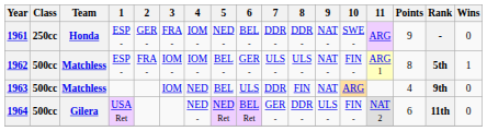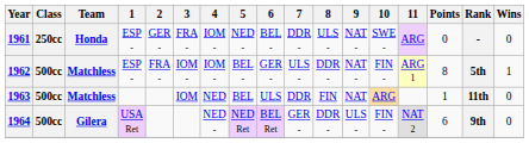 <table class="wikitable" style="text-align:center; font-size:95%">
 <tr>
 <th>Year</th>
 <th>Class</th>
 <th>Team</th>
 <th>1</th>
 <th>2</th>
 <th>3</th>
 <th>4</th>
 <th>5</th>
 <th>6</th>
 <th>7</th>
 <th>8</th>
 <th>9</th>
 <th>10</th>
 <th>11</th>
 <th>Points</th>
 <th>Rank</th>
 <th>Wins</th>
 </tr>
 <tr>
 <th><a href='#'>1961</a></th>
 <th>250cc</th>
 <th><a href='#'>Honda</a></th>
 <td><a href='#'>ESP</a><br><small>-</small></td>
 <td><a href='#'>GER</a><br><small>-</small></td>
 <td><a href='#'>FRA</a><br><small>-</small></td>
 <td><a href='#'>IOM</a><br><small>-</small></td>
 <td><a href='#'>NED</a><br><small>-</small></td>
 <td><a href='#'>BEL</a><br><small>-</small></td>
 <td><a href='#'>DDR</a><br><small>-</small></td>
-<td><a href='#'>DDR</a><br><small>-</small></td>
+<td><a href='#'>ULS</a><br><small>-</small></td>
 <td><a href='#'>NAT</a><br><small>-</small></td>
 <td><a href='#'>SWE</a><br><small>-</small></td>
 <td style="background:#EFCFFF;"><a href='#'>ARG</a><br></td>
-<td>9</td>
+<td>0</td>
 <th>-</th>
 <td>0</td>
 </tr>
 <tr>
 <th><a href='#'>1962</a></th>
 <th>500cc</th>
 <th><a href='#'>Matchless</a></th>
 <td><a href='#'>ESP</a><br><small>-</small></td>
 <td><a href='#'>FRA</a><br><small>-</small></td>
 <td><a href='#'>IOM</a><br><small>-</small></td>
 <td><a href='#'>IOM</a><br><small>-</small></td>
 <td><a href='#'>BEL</a><br><small>-</small></td>
 <td><a href='#'>GER</a><br><small>-</small></td>
 <td><a href='#'>ULS</a><br><small>-</small></td>
-<td><a href='#'>ULS</a><br><small>-</small></td>
+<td><a href='#'>DDR</a><br><small>-</small></td>
 <td><a href='#'>NAT</a><br><small>-</small></td>
 <td><a href='#'>FIN</a><br><small>-</small></td>
 <td style="background:#ffffbf;"><a href='#'>ARG</a><br><small>1</small></td>
 <td>8</td>
 <th>5th</th>
 <td>1</td>
 </tr>
 <tr>
 <th><a href='#'>1963</a></th>
 <th>500cc</th>
 <th><a href='#'>Matchless</a></th>
 <td></td>
 <td></td>
 <td><a href='#'>IOM</a></td>
 <td><a href='#'>NED</a></td>
 <td><a href='#'>BEL</a></td>
 <td><a href='#'>ULS</a></td>
 <td><a href='#'>DDR</a></td>
 <td><a href='#'>FIN</a></td>
 <td><a href='#'>NAT</a></td>
 <td style="background:#ffdf9f;"><a href='#'>ARG</a><br></td>
 <td></td>
-<td>4</td>
-<th>9th</th>
+<td>1</td>
+<th>11th</th>
 <td>0</td>
 </tr>
 <tr>
 <th><a href='#'>1964</a></th>
 <th>500cc</th>
 <th><a href='#'>Gilera</a></th>
 <td style="background:#efcfff;"><a href='#'>USA</a><br><small>Ret</small></td>
 <td></td>
 <td></td>
 <td><a href='#'>NED</a><br><small>-</small></td>
 <td style="background:#efcfff;"><a href='#'>NED</a><br><small>Ret</small></td>
 <td style="background:#efcfff;"><a href='#'>BEL</a><br><small>Ret</small></td>
 <td><a href='#'>GER</a><br><small>-</small></td>
 <td><a href='#'>DDR</a><br><small>-</small></td>
 <td><a href='#'>ULS</a><br><small>-</small></td>
 <td><a href='#'>FIN</a><br><small>-</small></td>
 <td style="background:#DFDFDF;"><a href='#'>NAT</a><br><small>2</small></td>
 <td>6</td>
-<th>11th</th>
+<th>9th</th>
 <td>0</td>
 </tr>
 <tr>
 </tr>
 </table>
